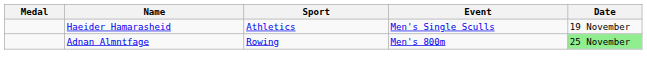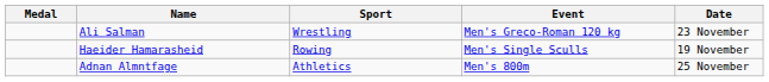 <table class="wikitable sortable" style="font-size:100%">
 <tr>
 <th width="80">Medal</th>
 <th width="250">Name</th>
 <th width="200">Sport</th>
 <th width="250">Event</th>
 <th width="100">Date</th>
 </tr>
 <tr>
 <td></td>
+<td><a href='#'>Ali Salman</a></td>
+<td><a href='#'>Wrestling</a></td>
+<td><a href='#'>Men's Greco-Roman 120 kg</a></td>
+<td>23 November</td>
+</tr>
+<tr>
+<td></td>
 <td><a href='#'>Haeider Hamarasheid</a></td>
-<td><a href='#'>Athletics</a></td>
+<td><a href='#'>Rowing</a></td>
 <td><a href='#'>Men's Single Sculls</a></td>
 <td>19 November</td>
 </tr>
 <tr>
 <td></td>
 <td><a href='#'>Adnan Almntfage</a></td>
-<td><a href='#'>Rowing</a></td>
+<td><a href='#'>Athletics</a></td>
 <td><a href='#'>Men's 800m</a></td>
-<td style="background: lightgreen;">25 November</td>
+<td>25 November</td>
 </tr>
 </table>
